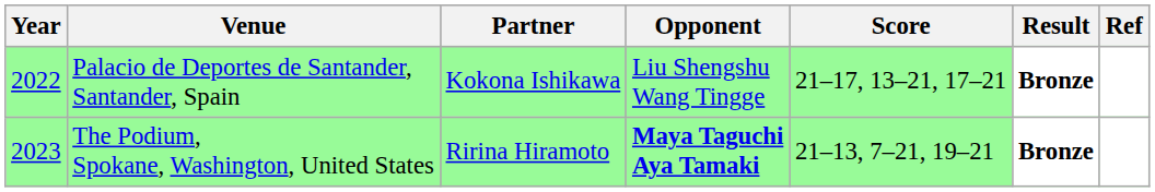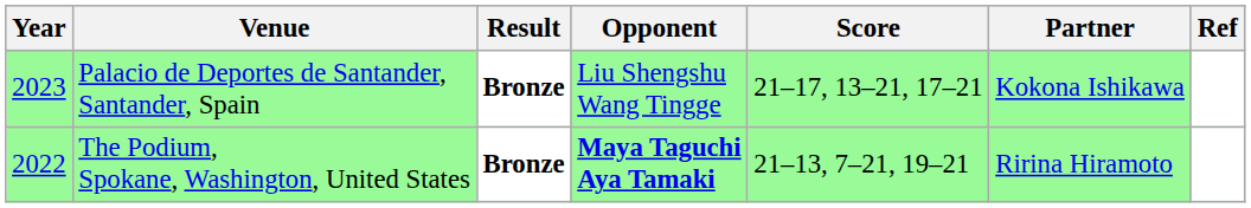 <table class="sortable wikitable" style="font-size: 90%;">
 <tr>
 <th>Year</th>
 <th>Venue</th>
-<th>Partner</th>
+<th>Result</th>
 <th>Opponent</th>
 <th>Score</th>
-<th>Result</th>
+<th>Partner</th>
 <th>Ref</th>
 </tr>
 <tr style="background:#98FB98">
-<td align="center"><a href='#'>2022</a></td>
+<td align="center"><a href='#'>2023</a></td>
 <td align="left"><a href='#'>Palacio de Deportes de Santander</a>,<br><a href='#'>Santander</a>, Spain</td>
-<td align="left"> <a href='#'>Kokona Ishikawa</a></td>
+<td style="text-align:left; background:white"> <strong>Bronze</strong></td>
 <td align="left"> <a href='#'>Liu Shengshu</a><br> <a href='#'>Wang Tingge</a></td>
 <td align="left">21–17, 13–21, 17–21</td>
-<td style="text-align:left; background:white"> <strong>Bronze</strong></td>
+<td align="left"> <a href='#'>Kokona Ishikawa</a></td>
 <td style="text-align:center; background:white"></td>
 </tr>
 <tr style="background:#98FB98">
-<td align="center"><a href='#'>2023</a></td>
+<td align="center"><a href='#'>2022</a></td>
 <td align="left"><a href='#'>The Podium</a>,<br><a href='#'>Spokane</a>, <a href='#'>Washington</a>, United States</td>
-<td align="left"> <a href='#'>Ririna Hiramoto</a></td>
+<td style="text-align:left; background:white"> <strong>Bronze</strong></td>
 <td align="left"><strong> <a href='#'>Maya Taguchi</a><br> <a href='#'>Aya Tamaki</a></strong></td>
 <td align="left">21–13, 7–21, 19–21</td>
-<td style="text-align:left; background:white"> <strong>Bronze</strong></td>
+<td align="left"> <a href='#'>Ririna Hiramoto</a></td>
 <td style="text-align:center; background:white"></td>
 </tr>
 </table>
